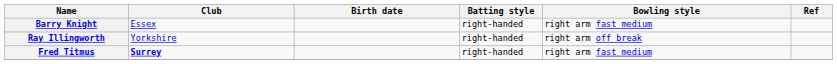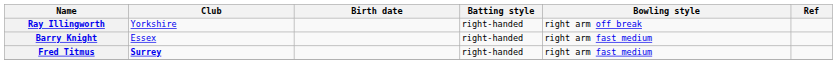 <table class="wikitable plainrowheaders" style="font-size:95%; width:95%;">
 <tr>
 <th scope="col" width="15%">Name</th>
 <th scope="col" width="20%">Club</th>
 <th scope="col" width="20%">Birth date</th>
 <th scope="col" width="10%">Batting style</th>
 <th scope="col" width="30%">Bowling style</th>
 <th scope="col" width="5%">Ref</th>
 </tr>
 <tr>
+<th scope="row"><a href='#'>Ray Illingworth</a></th>
+<td><a href='#'>Yorkshire</a></td>
+<td></td>
+<td>right-handed</td>
+<td>right arm <a href='#'>off break</a></td>
+<td></td>
+</tr>
+<tr>
 <th scope="row"><a href='#'>Barry Knight</a></th>
 <td><a href='#'>Essex</a></td>
 <td></td>
 <td>right-handed</td>
 <td>right arm <a href='#'>fast medium</a></td>
-<td></td>
-</tr>
-<tr>
-<th scope="row"><a href='#'>Ray Illingworth</a></th>
-<td><a href='#'>Yorkshire</a></td>
-<td></td>
-<td>right-handed</td>
-<td>right arm <a href='#'>off break</a></td>
 <td></td>
 </tr>
 <tr>
 <th scope="row"><a href='#'>Fred Titmus</a></th>
 <td><strong><a href='#'>Surrey</a></strong></td>
 <td></td>
 <td>right-handed</td>
 <td>right arm <a href='#'>fast medium</a></td>
 <td></td>
 </tr>
 <tr>
 </tr>
 </table>
